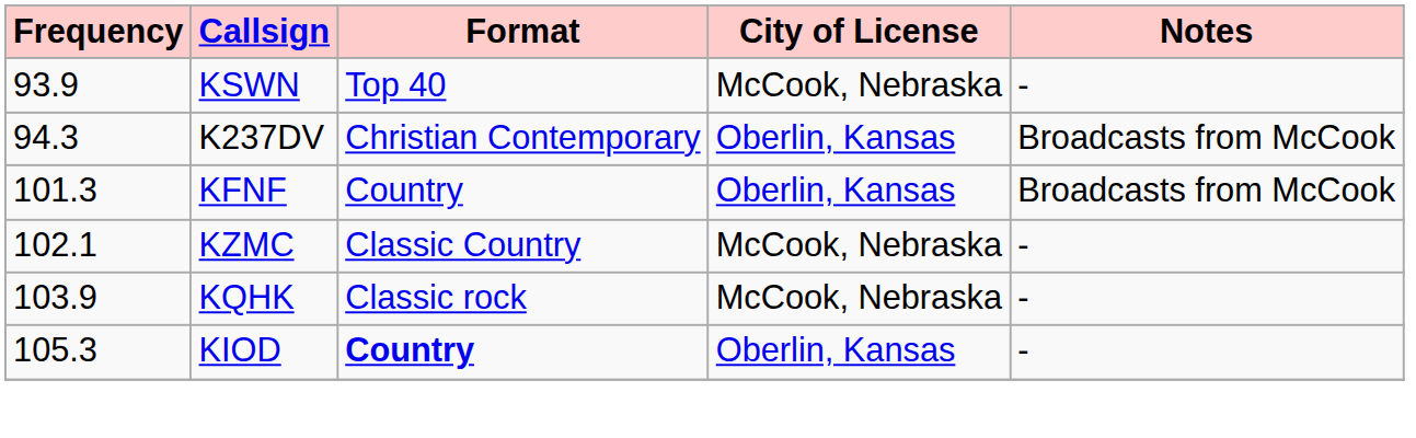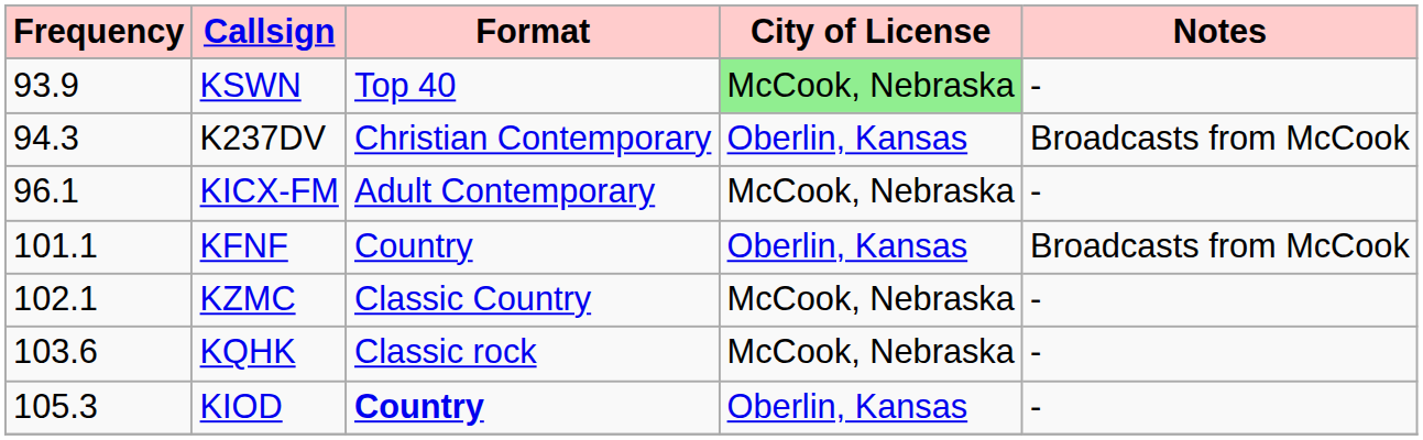 <table class="wikitable" border="1">
 <tr>
 <th style="background:#ffcccc;"><strong>Frequency</strong></th>
 <th style="background:#ffcccc;"><strong><a href='#'>Callsign</a></strong></th>
 <th style="background:#ffcccc;"><strong>Format</strong></th>
 <th style="background:#ffcccc;"><strong>City of License</strong></th>
 <th style="background:#ffcccc;"><strong>Notes</strong></th>
 </tr>
 <tr>
 <td>93.9</td>
 <td><a href='#'>KSWN</a></td>
 <td><a href='#'>Top 40</a></td>
-<td>McCook, Nebraska</td>
+<td style="background: lightgreen;">McCook, Nebraska</td>
 <td>-</td>
 </tr>
 <tr>
 <td>94.3</td>
 <td>K237DV</td>
 <td><a href='#'>Christian Contemporary</a></td>
 <td><a href='#'>Oberlin, Kansas</a></td>
 <td>Broadcasts from McCook</td>
 </tr>
 <tr>
-<td>101.3</td>
+<td>96.1</td>
+<td><a href='#'>KICX-FM</a></td>
+<td><a href='#'>Adult Contemporary</a></td>
+<td>McCook, Nebraska</td>
+<td>-</td>
+</tr>
+<tr>
+<td>101.1</td>
 <td><a href='#'>KFNF</a></td>
 <td><a href='#'>Country</a></td>
 <td><a href='#'>Oberlin, Kansas</a></td>
 <td>Broadcasts from McCook</td>
 </tr>
 <tr>
 <td>102.1</td>
 <td><a href='#'>KZMC</a></td>
 <td><a href='#'>Classic Country</a></td>
 <td>McCook, Nebraska</td>
 <td>-</td>
 </tr>
 <tr>
-<td>103.9</td>
+<td>103.6</td>
 <td><a href='#'>KQHK</a></td>
 <td><a href='#'>Classic rock</a></td>
 <td>McCook, Nebraska</td>
 <td>-</td>
 </tr>
 <tr>
 <td>105.3</td>
 <td><a href='#'>KIOD</a></td>
 <td><strong><a href='#'>Country</a></strong></td>
 <td><a href='#'>Oberlin, Kansas</a></td>
 <td>-</td>
 </tr>
 <tr>
 </tr>
 </table>
